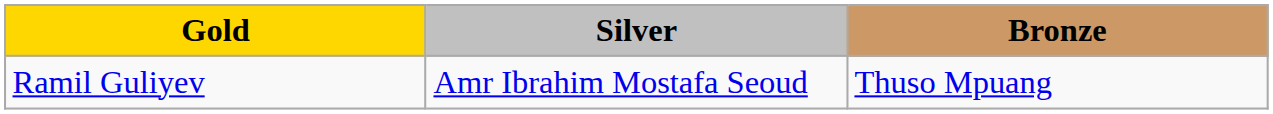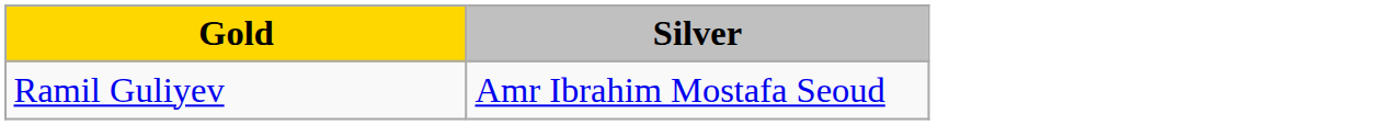 <table class="wikitable" style="text-align:left">
 <tr align="center">
 <td width=200 bgcolor=gold><strong>Gold</strong></td>
 <td width=200 bgcolor=silver><strong>Silver</strong></td>
-<td width=200 bgcolor=CC9966><strong>Bronze</strong></td>
 </tr>
 <tr>
 <td><a href='#'>Ramil Guliyev</a><br><em></em></td>
 <td><a href='#'>Amr Ibrahim Mostafa Seoud</a><br><em></em></td>
-<td><a href='#'>Thuso Mpuang</a><br><em></em></td>
 </tr>
 </table>
